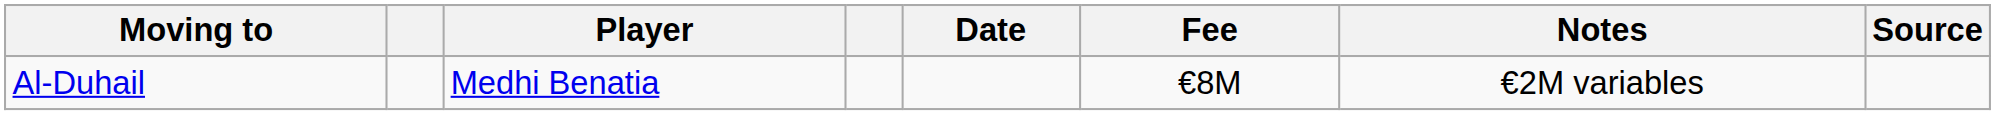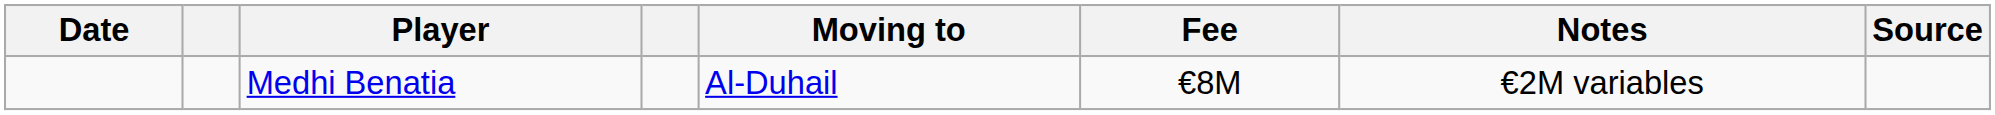 <table class="wikitable sortable">
 <tr>
-<th style="width:180px;">Moving to</th>
+<th style="width:80px;">Date</th>
 <th style="width:20px;"></th>
 <th style="width:190px;">Player</th>
 <th style="width:20px;"></th>
-<th style="width:80px;">Date</th>
+<th style="width:180px;">Moving to</th>
 <th style="width:120px;" class="unsortable">Fee</th>
 <th style="width:250px;" class="unsortable">Notes</th>
 <th style="width:20px;">Source</th>
 </tr>
 <tr>
-<td align=left> <a href='#'>Al-Duhail</a></td>
+<td></td>
 <td align="center"></td>
 <td> <a href='#'>Medhi Benatia</a></td>
 <td align="center"></td>
-<td></td>
+<td align=left> <a href='#'>Al-Duhail</a></td>
 <td align=center>€8M</td>
 <td align=center>€2M variables</td>
 <td></td>
 </tr>
 </table>
